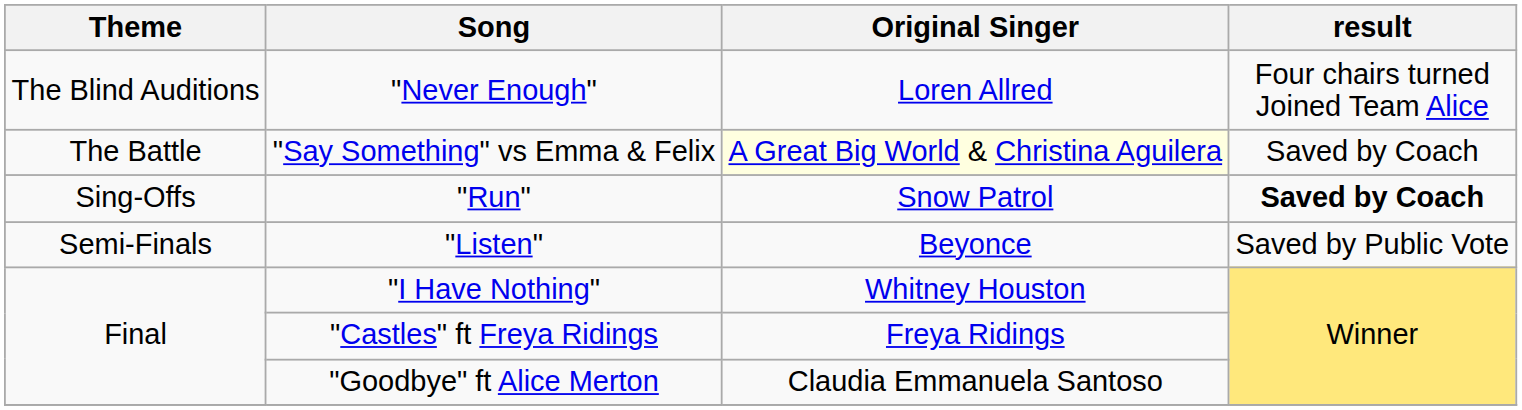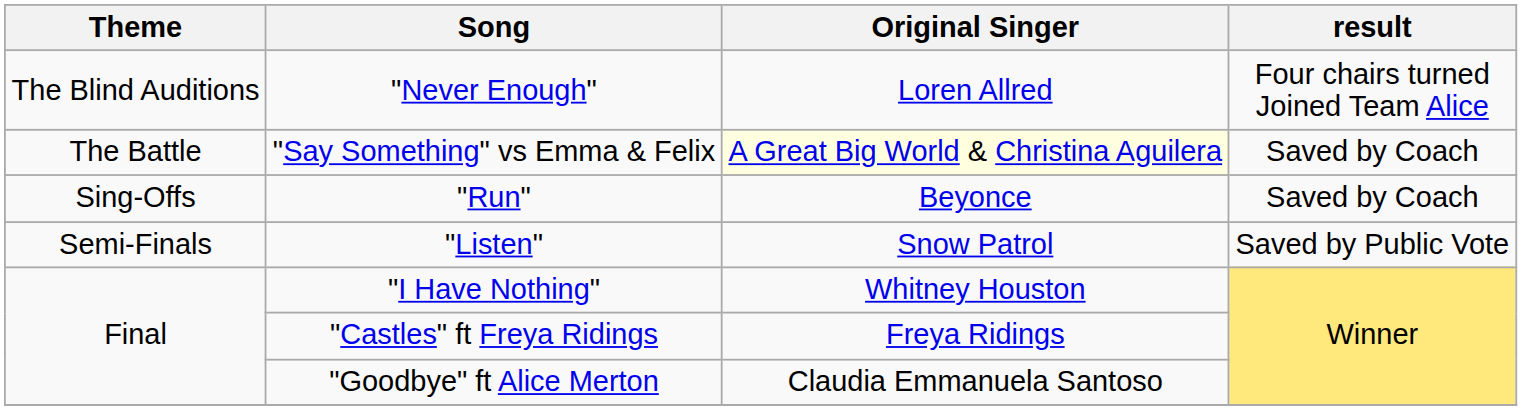 <table class="wikitable" style="text-align:center;">
 <tr>
 <th scope="col">Theme</th>
 <th scope="col">Song</th>
 <th scope="col">Original Singer</th>
 <th scope="col">result</th>
 </tr>
 <tr>
 <td>The Blind Auditions</td>
 <td>"<a href='#'>Never Enough</a>"</td>
 <td><a href='#'>Loren Allred</a></td>
 <td>Four chairs turned<br>Joined Team <a href='#'>Alice</a></td>
 </tr>
 <tr>
 <td>The Battle</td>
 <td>"<a href='#'>Say Something</a>" vs Emma & Felix</td>
 <td style="background: lightyellow;"><a href='#'>A Great Big World</a> & <a href='#'>Christina Aguilera</a></td>
 <td>Saved by Coach</td>
 </tr>
 <tr>
 <td>Sing-Offs</td>
 <td>"<a href='#'>Run</a>"</td>
-<td><a href='#'>Snow Patrol</a></td>
-<td><strong>Saved by Coach</strong></td>
+<td><a href='#'>Beyonce</a></td>
+<td>Saved by Coach</td>
 </tr>
 <tr>
 <td>Semi-Finals</td>
 <td>"<a href='#'>Listen</a>"</td>
-<td><a href='#'>Beyonce</a></td>
+<td><a href='#'>Snow Patrol</a></td>
 <td>Saved by Public Vote</td>
 </tr>
 <tr>
 <td rowspan='3'>Final</td>
 <td>"<a href='#'>I Have Nothing</a>"</td>
 <td><a href='#'>Whitney Houston</a></td>
 <td style="background:#FFE87C;" rowspan="3" colspan="3">Winner</td>
 </tr>
 <tr>
 <td>"<a href='#'>Castles</a>" ft <a href='#'>Freya Ridings</a></td>
 <td><a href='#'>Freya Ridings</a></td>
 </tr>
 <tr>
 <td>"Goodbye" ft <a href='#'>Alice Merton</a></td>
 <td>Claudia Emmanuela Santoso</td>
 </tr>
 <tr>
 </tr>
 </table>
